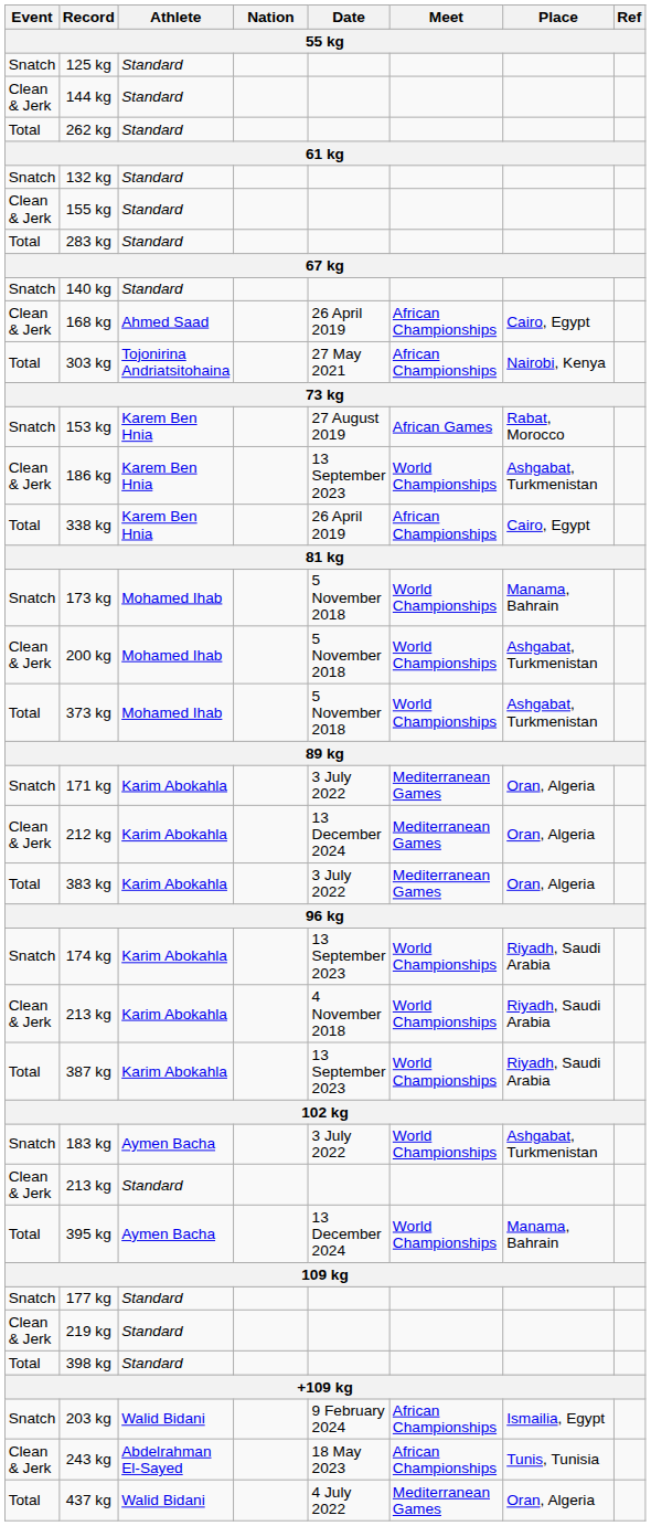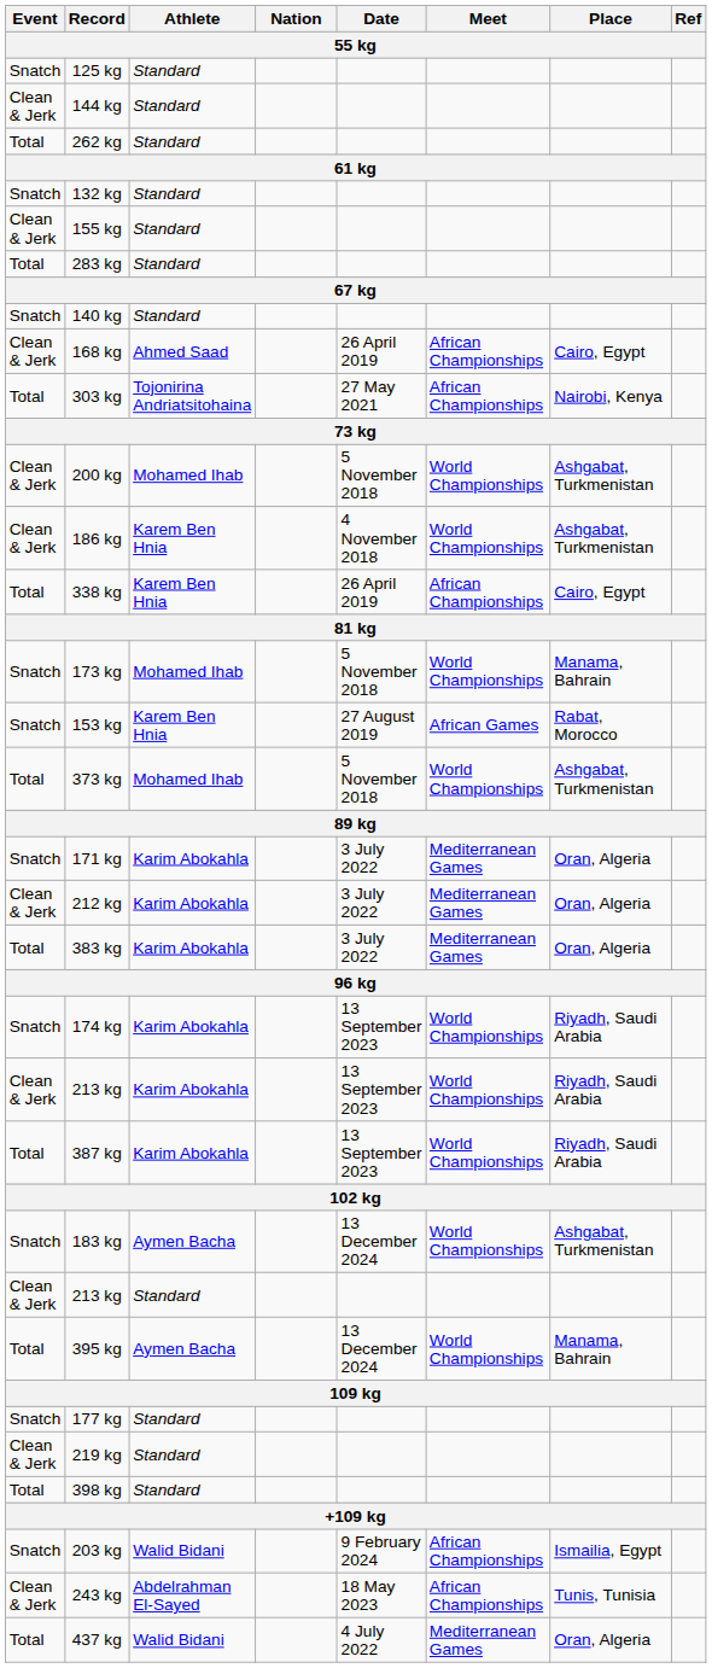 <table class="wikitable" style="font-size:90%; width: 98%;">
 <tr>
 <th width=8%>Event</th>
 <th width=6%>Record</th>
 <th width=16%>Athlete</th>
 <th width=13%>Nation</th>
 <th width=12%>Date</th>
 <th width=18%>Meet</th>
 <th width=18%>Place</th>
 <th width=3%>Ref</th>
 </tr>
 <tr bgcolor="#DDDDDD">
 <th colspan=8>55 kg</th>
 </tr>
 <tr>
 <td>Snatch</td>
 <td align=center>125 kg</td>
 <td><em>Standard</em></td>
 <td></td>
 <td></td>
 <td></td>
 <td></td>
 <td></td>
 </tr>
 <tr>
 <td>Clean & Jerk</td>
 <td align=center>144 kg</td>
 <td><em>Standard</em></td>
 <td></td>
 <td></td>
 <td></td>
 <td></td>
 <td></td>
 </tr>
 <tr>
 <td>Total</td>
 <td align=center>262 kg</td>
 <td><em>Standard</em></td>
 <td></td>
 <td></td>
 <td></td>
 <td></td>
 <td></td>
 </tr>
 <tr bgcolor="#DDDDDD">
 <th colspan=8>61 kg</th>
 </tr>
 <tr>
 <td>Snatch</td>
 <td align=center>132 kg</td>
 <td><em>Standard</em></td>
 <td></td>
 <td></td>
 <td></td>
 <td></td>
 <td></td>
 </tr>
 <tr>
 <td>Clean & Jerk</td>
 <td align=center>155 kg</td>
 <td><em>Standard</em></td>
 <td></td>
 <td></td>
 <td></td>
 <td></td>
 <td></td>
 </tr>
 <tr>
 <td>Total</td>
 <td align=center>283 kg</td>
 <td><em>Standard</em></td>
 <td></td>
 <td></td>
 <td></td>
 <td></td>
 <td></td>
 </tr>
 <tr bgcolor="#DDDDDD">
 <th colspan=8>67 kg</th>
 </tr>
 <tr>
 <td>Snatch</td>
 <td align=center>140 kg</td>
 <td><em>Standard</em></td>
 <td></td>
 <td></td>
 <td></td>
 <td></td>
 <td></td>
 </tr>
 <tr>
 <td>Clean & Jerk</td>
 <td align=center>168 kg</td>
 <td><a href='#'>Ahmed Saad</a></td>
 <td></td>
 <td>26 April 2019</td>
 <td><a href='#'>African Championships</a></td>
 <td><a href='#'>Cairo</a>, Egypt</td>
 <td></td>
 </tr>
 <tr>
 <td>Total</td>
 <td align=center>303 kg</td>
 <td><a href='#'>Tojonirina Andriatsitohaina</a></td>
 <td></td>
 <td>27 May 2021</td>
 <td><a href='#'>African Championships</a></td>
 <td><a href='#'>Nairobi</a>, Kenya</td>
 <td></td>
 </tr>
 <tr bgcolor="#DDDDDD">
 <th colspan=8>73 kg</th>
 </tr>
 <tr>
-<td>Snatch</td>
-<td align=center>153 kg</td>
-<td><a href='#'>Karem Ben Hnia</a></td>
+<td>Clean & Jerk</td>
+<td align=center>200 kg</td>
+<td><a href='#'>Mohamed Ihab</a></td>
 <td></td>
-<td>27 August 2019</td>
-<td><a href='#'>African Games</a></td>
-<td><a href='#'>Rabat</a>, Morocco</td>
+<td>5 November 2018</td>
+<td><a href='#'>World Championships</a></td>
+<td><a href='#'>Ashgabat</a>, Turkmenistan</td>
 <td></td>
 </tr>
 <tr>
 <td>Clean & Jerk</td>
 <td align=center>186 kg</td>
 <td><a href='#'>Karem Ben Hnia</a></td>
 <td></td>
-<td>13 September 2023</td>
+<td>4 November 2018</td>
 <td><a href='#'>World Championships</a></td>
 <td><a href='#'>Ashgabat</a>, Turkmenistan</td>
 <td></td>
 </tr>
 <tr>
 <td>Total</td>
 <td align=center>338 kg</td>
 <td><a href='#'>Karem Ben Hnia</a></td>
 <td></td>
 <td>26 April 2019</td>
 <td><a href='#'>African Championships</a></td>
 <td><a href='#'>Cairo</a>, Egypt</td>
 <td></td>
 </tr>
 <tr bgcolor="#DDDDDD">
 <th colspan=8>81 kg</th>
 </tr>
 <tr>
 <td>Snatch</td>
 <td align=center>173 kg</td>
 <td><a href='#'>Mohamed Ihab</a></td>
 <td></td>
 <td>5 November 2018</td>
 <td><a href='#'>World Championships</a></td>
 <td><a href='#'>Manama</a>, Bahrain</td>
 <td></td>
 </tr>
 <tr>
-<td>Clean & Jerk</td>
-<td align=center>200 kg</td>
-<td><a href='#'>Mohamed Ihab</a></td>
+<td>Snatch</td>
+<td align=center>153 kg</td>
+<td><a href='#'>Karem Ben Hnia</a></td>
 <td></td>
-<td>5 November 2018</td>
-<td><a href='#'>World Championships</a></td>
-<td><a href='#'>Ashgabat</a>, Turkmenistan</td>
+<td>27 August 2019</td>
+<td><a href='#'>African Games</a></td>
+<td><a href='#'>Rabat</a>, Morocco</td>
 <td></td>
 </tr>
 <tr>
 <td>Total</td>
 <td align=center>373 kg</td>
 <td><a href='#'>Mohamed Ihab</a></td>
 <td></td>
 <td>5 November 2018</td>
 <td><a href='#'>World Championships</a></td>
 <td><a href='#'>Ashgabat</a>, Turkmenistan</td>
 <td></td>
 </tr>
 <tr bgcolor="#DDDDDD">
 <th colspan=8>89 kg</th>
 </tr>
 <tr>
 <td>Snatch</td>
 <td align=center>171 kg</td>
 <td><a href='#'>Karim Abokahla</a></td>
 <td></td>
 <td>3 July 2022</td>
 <td><a href='#'>Mediterranean Games</a></td>
 <td><a href='#'>Oran</a>, Algeria</td>
 <td></td>
 </tr>
 <tr>
 <td>Clean & Jerk</td>
 <td align=center>212 kg</td>
 <td><a href='#'>Karim Abokahla</a></td>
 <td></td>
-<td>13 December 2024</td>
+<td>3 July 2022</td>
 <td><a href='#'>Mediterranean Games</a></td>
 <td><a href='#'>Oran</a>, Algeria</td>
 <td></td>
 </tr>
 <tr>
 <td>Total</td>
 <td align=center>383 kg</td>
 <td><a href='#'>Karim Abokahla</a></td>
 <td></td>
 <td>3 July 2022</td>
 <td><a href='#'>Mediterranean Games</a></td>
 <td><a href='#'>Oran</a>, Algeria</td>
 <td></td>
 </tr>
 <tr bgcolor="#DDDDDD">
 <th colspan=8>96 kg</th>
 </tr>
 <tr>
 <td>Snatch</td>
 <td align=center>174 kg</td>
 <td><a href='#'>Karim Abokahla</a></td>
 <td></td>
 <td>13 September 2023</td>
 <td><a href='#'>World Championships</a></td>
 <td><a href='#'>Riyadh</a>, Saudi Arabia</td>
 <td></td>
 </tr>
 <tr>
 <td>Clean & Jerk</td>
 <td align="center">213 kg</td>
 <td><a href='#'>Karim Abokahla</a></td>
 <td></td>
-<td>4 November 2018</td>
+<td>13 September 2023</td>
 <td><a href='#'>World Championships</a></td>
 <td><a href='#'>Riyadh</a>, Saudi Arabia</td>
 <td></td>
 </tr>
 <tr>
 <td>Total</td>
 <td align="center">387 kg</td>
 <td><a href='#'>Karim Abokahla</a></td>
 <td></td>
 <td>13 September 2023</td>
 <td><a href='#'>World Championships</a></td>
 <td><a href='#'>Riyadh</a>, Saudi Arabia</td>
 <td></td>
 </tr>
 <tr bgcolor="#DDDDDD">
 <th colspan=8>102 kg</th>
 </tr>
 <tr>
 <td>Snatch</td>
 <td align=center>183 kg</td>
 <td><a href='#'>Aymen Bacha</a></td>
 <td></td>
-<td>3 July 2022</td>
+<td>13 December 2024</td>
 <td><a href='#'>World Championships</a></td>
 <td><a href='#'>Ashgabat</a>, Turkmenistan</td>
 <td></td>
 </tr>
 <tr>
 <td>Clean & Jerk</td>
 <td align=center>213 kg</td>
 <td><em>Standard</em></td>
 <td></td>
 <td></td>
 <td></td>
 <td></td>
 <td></td>
 </tr>
 <tr>
 <td>Total</td>
 <td align=center>395 kg</td>
 <td><a href='#'>Aymen Bacha</a></td>
 <td></td>
 <td>13 December 2024</td>
 <td><a href='#'>World Championships</a></td>
 <td><a href='#'>Manama</a>, Bahrain</td>
 <td></td>
 </tr>
 <tr bgcolor="#DDDDDD">
 <th colspan=8>109 kg</th>
 </tr>
 <tr>
 <td>Snatch</td>
 <td align=center>177 kg</td>
 <td><em>Standard</em></td>
 <td></td>
 <td></td>
 <td></td>
 <td></td>
 <td></td>
 </tr>
 <tr>
 <td>Clean & Jerk</td>
 <td align=center>219 kg</td>
 <td><em>Standard</em></td>
 <td></td>
 <td></td>
 <td></td>
 <td></td>
 <td></td>
 </tr>
 <tr>
 <td>Total</td>
 <td align=center>398 kg</td>
 <td><em>Standard</em></td>
 <td></td>
 <td></td>
 <td></td>
 <td></td>
 <td></td>
 </tr>
 <tr bgcolor="#DDDDDD">
 <th colspan=8>+109 kg</th>
 </tr>
 <tr>
 <td>Snatch</td>
 <td align="center">203 kg</td>
 <td><a href='#'>Walid Bidani</a></td>
 <td></td>
 <td>9 February 2024</td>
 <td><a href='#'>African Championships</a></td>
 <td><a href='#'>Ismailia</a>, Egypt</td>
 <td></td>
 </tr>
 <tr>
 <td>Clean & Jerk</td>
 <td align=center>243 kg</td>
 <td><a href='#'>Abdelrahman El-Sayed</a></td>
 <td></td>
 <td>18 May 2023</td>
 <td><a href='#'>African Championships</a></td>
 <td><a href='#'>Tunis</a>, Tunisia</td>
 <td></td>
 </tr>
 <tr>
 <td>Total</td>
 <td align=center>437 kg</td>
 <td><a href='#'>Walid Bidani</a></td>
 <td></td>
 <td>4 July 2022</td>
 <td><a href='#'>Mediterranean Games</a></td>
 <td><a href='#'>Oran</a>, Algeria</td>
 <td></td>
 </tr>
 </table>
